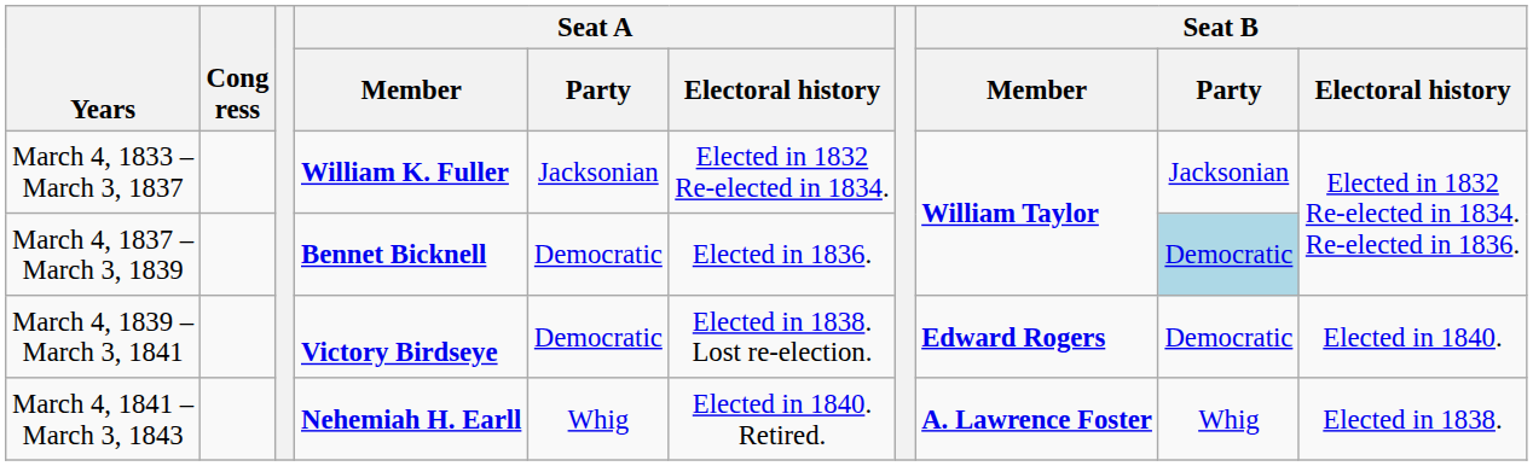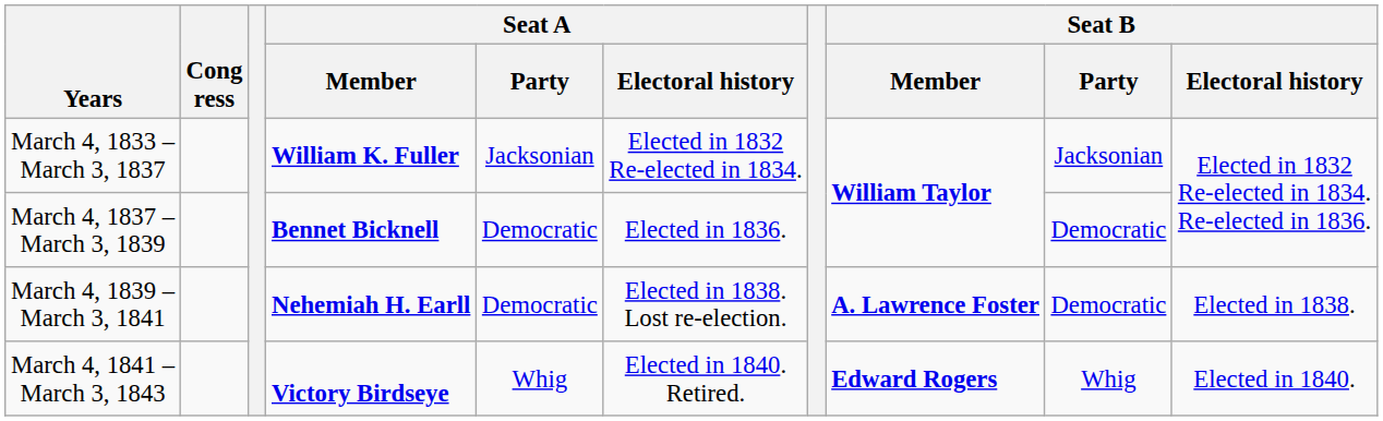 <table class=wikitable style="text-align:center">
 <tr valign=bottom>
 <th rowspan=2>Years</th>
 <th rowspan=2>Cong<br>ress</th>
 <th rowspan=50> </th>
 <th colspan=3>Seat A</th>
 <th rowspan=50> </th>
 <th colspan=3>Seat B</th>
 </tr>
 <tr style="height:3em">
 <th>Member</th>
 <th>Party</th>
 <th>Electoral history</th>
 <th>Member</th>
 <th>Party</th>
 <th>Electoral history</th>
 </tr>
 <tr style="height:3em">
 <td nowrap>March 4, 1833 –<br>March 3, 1837</td>
 <td></td>
 <td align=left><strong><a href='#'>William K. Fuller</a></strong><br></td>
 <td><a href='#'>Jacksonian</a></td>
 <td><a href='#'>Elected in 1832</a><br><a href='#'>Re-elected in 1834</a>.<br></td>
 <td rowspan=2 align=left><strong><a href='#'>William Taylor</a></strong><br></td>
 <td><a href='#'>Jacksonian</a></td>
 <td rowspan=2><a href='#'>Elected in 1832</a><br><a href='#'>Re-elected in 1834</a>.<br><a href='#'>Re-elected in 1836</a>.<br></td>
 </tr>
 <tr style="height:3em">
 <td nowrap>March 4, 1837 –<br>March 3, 1839</td>
 <td></td>
 <td align=left><strong><a href='#'>Bennet Bicknell</a></strong><br></td>
 <td><a href='#'>Democratic</a></td>
 <td><a href='#'>Elected in 1836</a>.<br></td>
-<td style="background: lightblue;"><a href='#'>Democratic</a></td>
+<td><a href='#'>Democratic</a></td>
 </tr>
 <tr style="height:3em">
 <td nowrap>March 4, 1839 –<br>March 3, 1841</td>
 <td></td>
-<td align=left><br><strong><a href='#'>Victory Birdseye</a></strong><br></td>
+<td align=left><strong><a href='#'>Nehemiah H. Earll</a></strong><br></td>
 <td><a href='#'>Democratic</a></td>
 <td><a href='#'>Elected in 1838</a>.<br>Lost re-election.</td>
-<td align=left><strong><a href='#'>Edward Rogers</a></strong><br></td>
+<td align=left><strong><a href='#'>A. Lawrence Foster</a></strong><br></td>
 <td><a href='#'>Democratic</a></td>
-<td><a href='#'>Elected in 1840</a>.<br></td>
+<td><a href='#'>Elected in 1838</a>.<br></td>
 </tr>
 <tr style="height:3em">
 <td nowrap>March 4, 1841 –<br>March 3, 1843</td>
 <td></td>
-<td align=left><strong><a href='#'>Nehemiah H. Earll</a></strong><br></td>
+<td align=left><br><strong><a href='#'>Victory Birdseye</a></strong><br></td>
 <td><a href='#'>Whig</a></td>
 <td><a href='#'>Elected in 1840</a>.<br>Retired.</td>
-<td align=left><strong><a href='#'>A. Lawrence Foster</a></strong><br></td>
+<td align=left><strong><a href='#'>Edward Rogers</a></strong><br></td>
 <td><a href='#'>Whig</a></td>
-<td><a href='#'>Elected in 1838</a>.<br></td>
+<td><a href='#'>Elected in 1840</a>.<br></td>
 </tr>
 </table>
